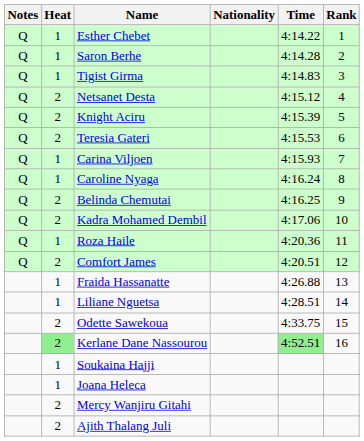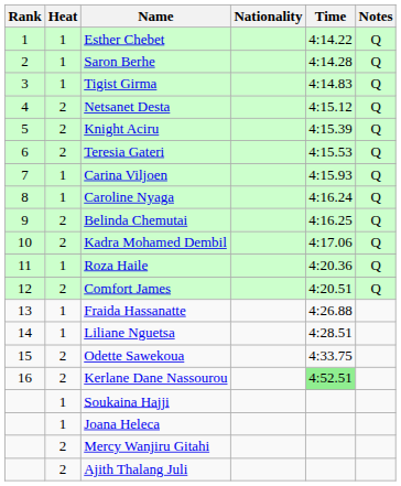 <table class="wikitable sortable" style="text-align:center">
 <tr>
-<th>Notes</th>
+<th>Rank</th>
 <th>Heat</th>
 <th>Name</th>
 <th>Nationality</th>
 <th>Time</th>
-<th>Rank</th>
+<th>Notes</th>
 </tr>
 <tr bgcolor=ccffcc>
-<td>Q</td>
+<td>1</td>
 <td>1</td>
 <td align=left><a href='#'>Esther Chebet</a></td>
 <td align=left></td>
 <td>4:14.22</td>
-<td>1</td>
+<td>Q</td>
 </tr>
 <tr bgcolor=ccffcc>
-<td>Q</td>
+<td>2</td>
 <td>1</td>
 <td align=left><a href='#'>Saron Berhe</a></td>
 <td align=left></td>
 <td>4:14.28</td>
-<td>2</td>
+<td>Q</td>
 </tr>
 <tr bgcolor=ccffcc>
-<td>Q</td>
+<td>3</td>
 <td>1</td>
 <td align=left><a href='#'>Tigist Girma</a></td>
 <td align=left></td>
 <td>4:14.83</td>
-<td>3</td>
+<td>Q</td>
 </tr>
 <tr bgcolor=ccffcc>
-<td>Q</td>
+<td>4</td>
 <td>2</td>
 <td align=left><a href='#'>Netsanet Desta</a></td>
 <td align=left></td>
 <td>4:15.12</td>
-<td>4</td>
+<td>Q</td>
 </tr>
 <tr bgcolor=ccffcc>
-<td>Q</td>
+<td>5</td>
 <td>2</td>
 <td align=left><a href='#'>Knight Aciru</a></td>
 <td align=left></td>
 <td>4:15.39</td>
-<td>5</td>
+<td>Q</td>
 </tr>
 <tr bgcolor=ccffcc>
-<td>Q</td>
+<td>6</td>
 <td>2</td>
 <td align=left><a href='#'>Teresia Gateri</a></td>
 <td align=left></td>
 <td>4:15.53</td>
-<td>6</td>
+<td>Q</td>
 </tr>
 <tr bgcolor=ccffcc>
-<td>Q</td>
+<td>7</td>
 <td>1</td>
 <td align=left><a href='#'>Carina Viljoen</a></td>
 <td align=left></td>
 <td>4:15.93</td>
-<td>7</td>
+<td>Q</td>
 </tr>
 <tr bgcolor=ccffcc>
-<td>Q</td>
+<td>8</td>
 <td>1</td>
 <td align=left><a href='#'>Caroline Nyaga</a></td>
 <td align=left></td>
 <td>4:16.24</td>
-<td>8</td>
+<td>Q</td>
 </tr>
 <tr bgcolor=ccffcc>
-<td>Q</td>
+<td>9</td>
 <td>2</td>
 <td align=left><a href='#'>Belinda Chemutai</a></td>
 <td align=left></td>
 <td>4:16.25</td>
-<td>9</td>
+<td>Q</td>
 </tr>
 <tr bgcolor=ccffcc>
-<td>Q</td>
+<td>10</td>
 <td>2</td>
 <td align=left><a href='#'>Kadra Mohamed Dembil</a></td>
 <td align=left></td>
 <td>4:17.06</td>
-<td>10</td>
+<td>Q</td>
 </tr>
 <tr bgcolor=ccffcc>
-<td>Q</td>
+<td>11</td>
 <td>1</td>
 <td align=left><a href='#'>Roza Haile</a></td>
 <td align=left></td>
 <td>4:20.36</td>
-<td>11</td>
+<td>Q</td>
 </tr>
 <tr bgcolor=ccffcc>
-<td>Q</td>
+<td>12</td>
 <td>2</td>
 <td align=left><a href='#'>Comfort James</a></td>
 <td align=left></td>
 <td>4:20.51</td>
-<td>12</td>
+<td>Q</td>
 </tr>
 <tr>
-<td></td>
+<td>13</td>
 <td>1</td>
 <td align=left><a href='#'>Fraida Hassanatte</a></td>
 <td align=left></td>
 <td>4:26.88</td>
-<td>13</td>
+<td></td>
 </tr>
 <tr>
-<td></td>
+<td>14</td>
 <td>1</td>
 <td align=left><a href='#'>Liliane Nguetsa</a></td>
 <td align=left></td>
 <td>4:28.51</td>
-<td>14</td>
+<td></td>
 </tr>
 <tr>
-<td></td>
+<td>15</td>
 <td>2</td>
 <td align=left><a href='#'>Odette Sawekoua</a></td>
 <td align=left></td>
 <td>4:33.75</td>
-<td>15</td>
+<td></td>
 </tr>
 <tr>
-<td></td>
-<td style="background: lightgreen;">2</td>
+<td>16</td>
+<td>2</td>
 <td align=left><a href='#'>Kerlane Dane Nassourou</a></td>
 <td align=left></td>
 <td style="background: lightgreen;">4:52.51</td>
-<td>16</td>
+<td></td>
 </tr>
 <tr>
 <td></td>
 <td>1</td>
 <td align=left><a href='#'>Soukaina Hajji</a></td>
 <td align=left></td>
 <td></td>
 <td></td>
 </tr>
 <tr>
 <td></td>
 <td>1</td>
 <td align=left><a href='#'>Joana Heleca</a></td>
 <td align=left></td>
 <td></td>
 <td></td>
 </tr>
 <tr>
 <td></td>
 <td>2</td>
 <td align=left><a href='#'>Mercy Wanjiru Gitahi</a></td>
 <td align=left></td>
 <td></td>
 <td></td>
 </tr>
 <tr>
 <td></td>
 <td>2</td>
 <td align=left><a href='#'>Ajith Thalang Juli</a></td>
 <td align=left></td>
 <td></td>
 <td></td>
 </tr>
 </table>
